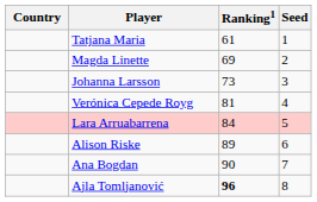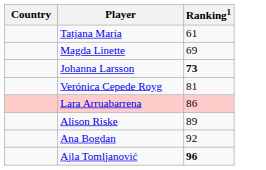 <table class="sortable wikitable">
 <tr>
 <th width="70">Country</th>
 <th width="175">Player</th>
 <th>Ranking<sup>1</sup></th>
-<th>Seed</th>
 </tr>
 <tr>
 <td></td>
 <td><a href='#'>Tatjana Maria</a></td>
 <td>61</td>
-<td>1</td>
 </tr>
 <tr>
 <td></td>
 <td><a href='#'>Magda Linette</a></td>
 <td>69</td>
-<td>2</td>
 </tr>
 <tr>
 <td></td>
 <td><a href='#'>Johanna Larsson</a></td>
-<td>73</td>
-<td>3</td>
+<td><strong>73</strong></td>
 </tr>
 <tr>
 <td></td>
 <td><a href='#'>Verónica Cepede Royg</a></td>
 <td>81</td>
-<td>4</td>
 </tr>
 <tr style="background:#fcc;">
 <td></td>
 <td><a href='#'>Lara Arruabarrena</a></td>
-<td>84</td>
-<td>5</td>
+<td>86</td>
 </tr>
 <tr>
 <td></td>
 <td><a href='#'>Alison Riske</a></td>
 <td>89</td>
-<td>6</td>
 </tr>
 <tr>
 <td></td>
 <td><a href='#'>Ana Bogdan</a></td>
-<td>90</td>
-<td>7</td>
+<td>92</td>
 </tr>
 <tr>
 <td></td>
 <td><a href='#'>Ajla Tomljanović</a></td>
 <td><strong>96</strong></td>
-<td>8</td>
 </tr>
 </table>
